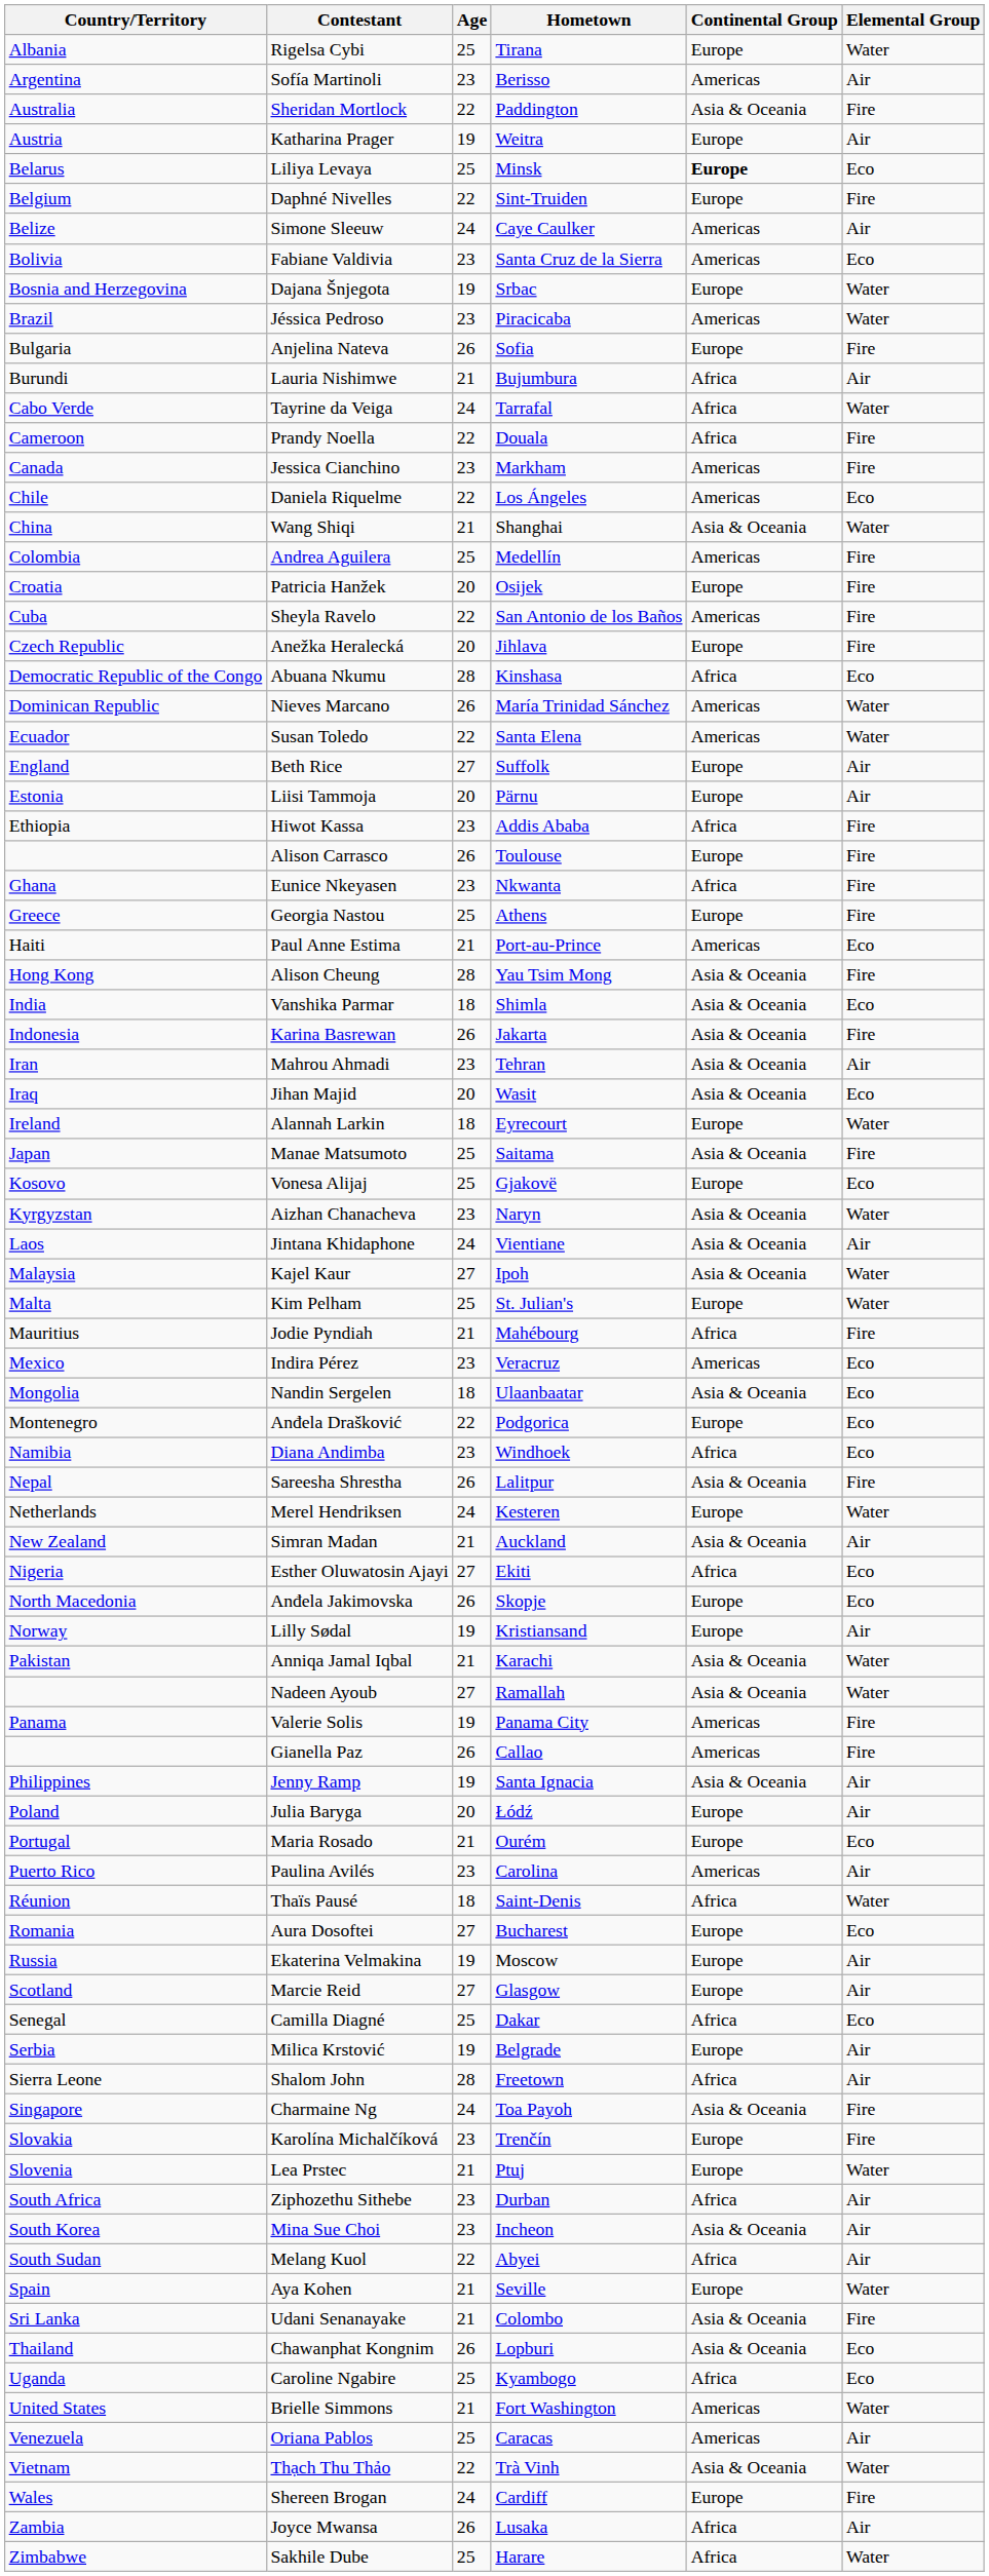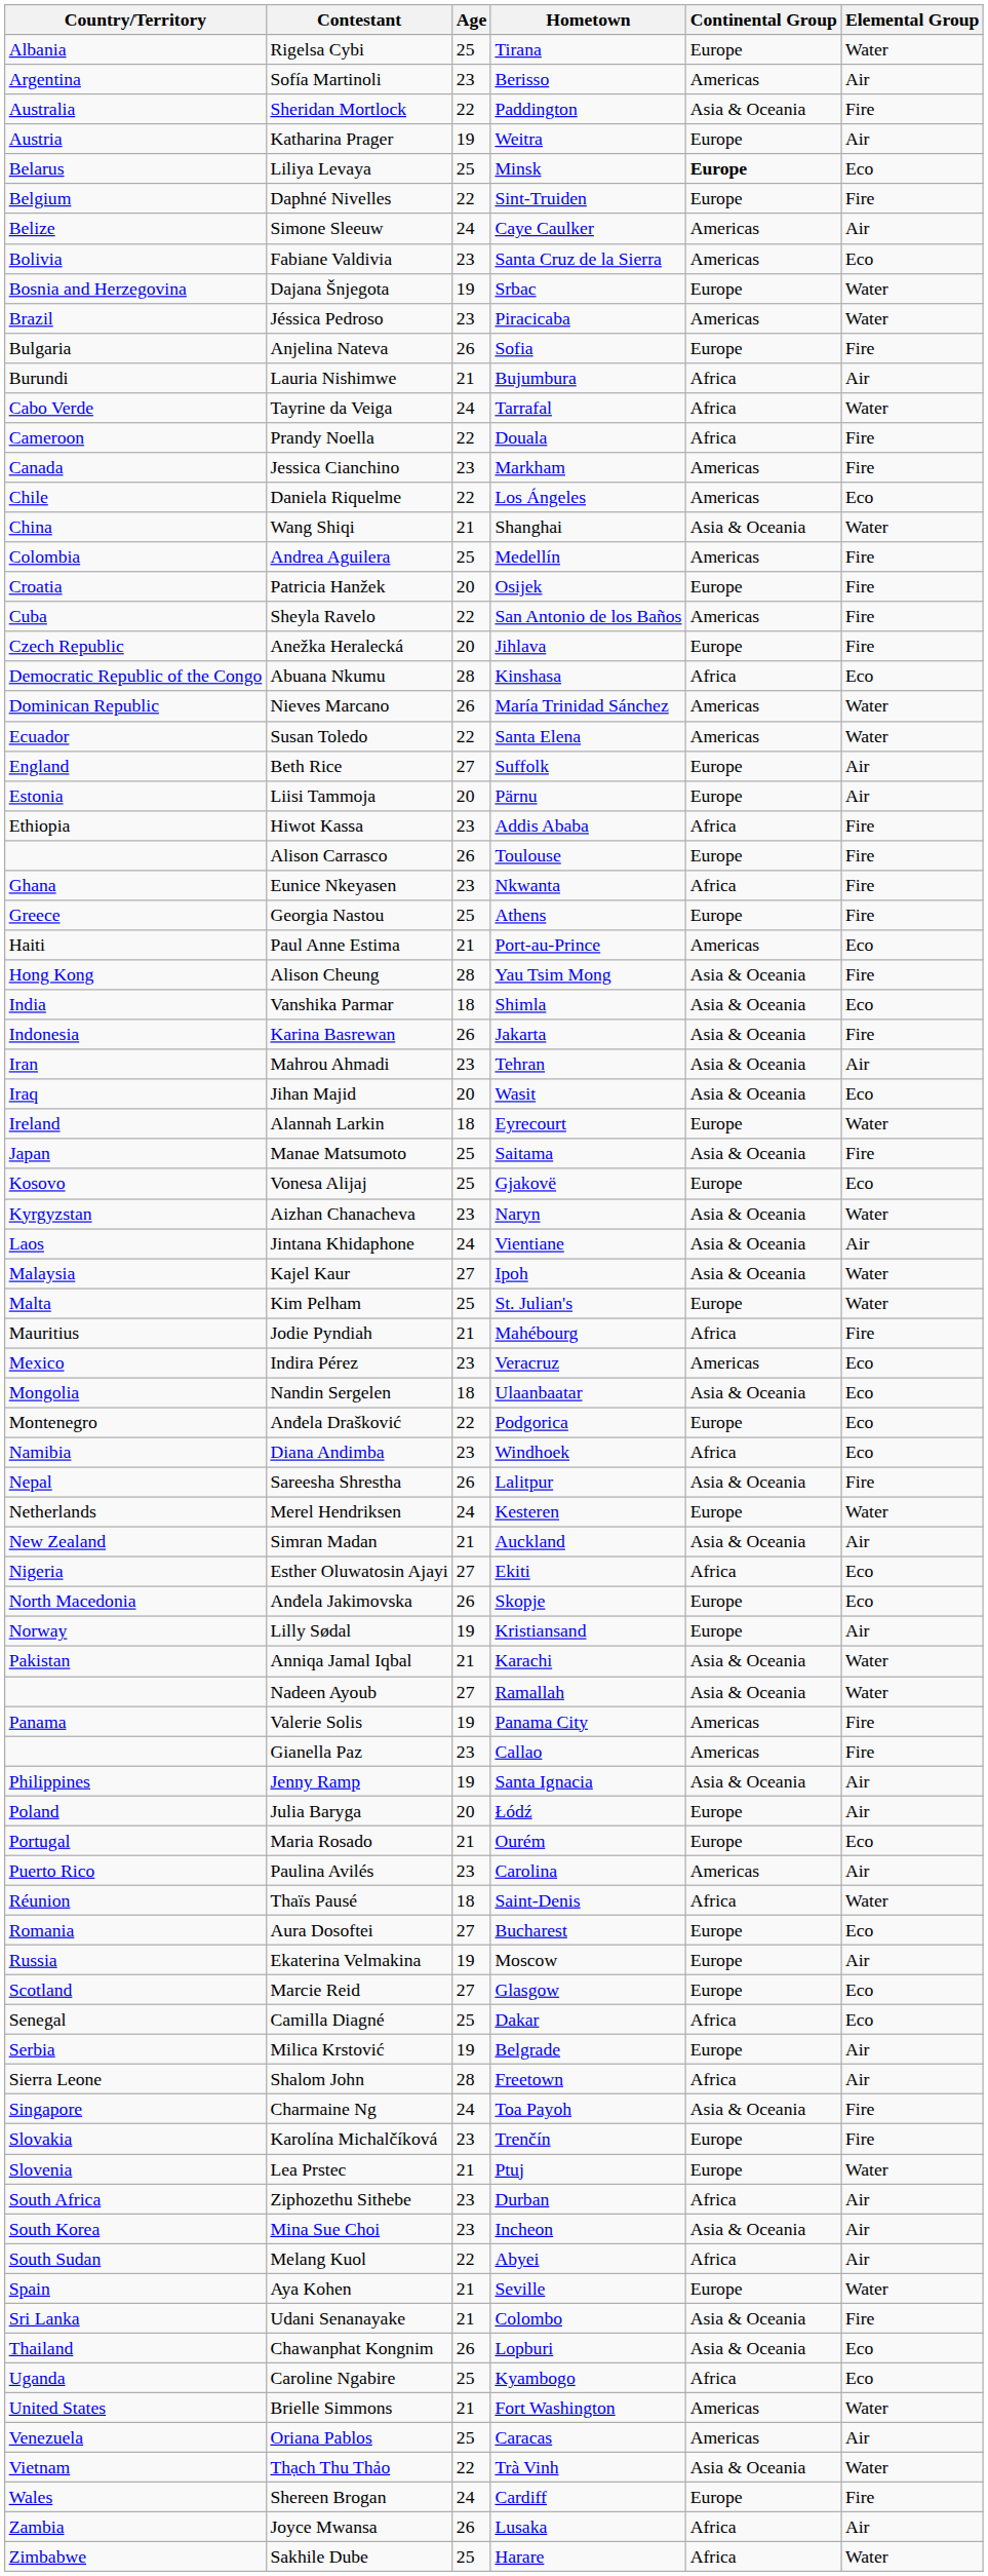 <table class="wikitable sortable" style="font-size: 95%;">
 <tr>
 <th>Country/Territory</th>
 <th>Contestant</th>
 <th>Age</th>
 <th>Hometown</th>
 <th>Continental Group</th>
 <th>Elemental Group</th>
 </tr>
 <tr>
 <td> <a href='#'>Albania</a></td>
 <td>Rigelsa Cybi</td>
 <td>25</td>
 <td><a href='#'>Tirana</a></td>
 <td>Europe</td>
 <td>Water</td>
 </tr>
 <tr>
 <td> <a href='#'>Argentina</a></td>
 <td>Sofía Martinoli</td>
 <td>23</td>
 <td><a href='#'>Berisso</a></td>
 <td>Americas</td>
 <td>Air</td>
 </tr>
 <tr>
 <td> <a href='#'>Australia</a></td>
 <td><a href='#'>Sheridan Mortlock</a></td>
 <td>22</td>
 <td><a href='#'>Paddington</a></td>
 <td>Asia & Oceania</td>
 <td>Fire</td>
 </tr>
 <tr>
 <td> <a href='#'>Austria</a></td>
 <td>Katharina Prager</td>
 <td>19</td>
 <td><a href='#'>Weitra</a></td>
 <td>Europe</td>
 <td>Air</td>
 </tr>
 <tr>
 <td> <a href='#'>Belarus</a></td>
 <td>Liliya Levaya</td>
 <td>25</td>
 <td><a href='#'>Minsk</a></td>
 <td><strong>Europe</strong></td>
 <td>Eco</td>
 </tr>
 <tr>
 <td> <a href='#'>Belgium</a></td>
 <td>Daphné Nivelles</td>
 <td>22</td>
 <td><a href='#'>Sint-Truiden</a></td>
 <td>Europe</td>
 <td>Fire</td>
 </tr>
 <tr>
 <td> <a href='#'>Belize</a></td>
 <td>Simone Sleeuw</td>
 <td>24</td>
 <td><a href='#'>Caye Caulker</a></td>
 <td>Americas</td>
 <td>Air</td>
 </tr>
 <tr>
 <td> <a href='#'>Bolivia</a></td>
 <td>Fabiane Valdivia</td>
 <td>23</td>
 <td><a href='#'>Santa Cruz de la Sierra</a></td>
 <td>Americas</td>
 <td>Eco</td>
 </tr>
 <tr>
 <td> <a href='#'>Bosnia and Herzegovina</a></td>
 <td>Dajana Šnjegota</td>
 <td>19</td>
 <td><a href='#'>Srbac</a></td>
 <td>Europe</td>
 <td>Water</td>
 </tr>
 <tr>
 <td> <a href='#'>Brazil</a></td>
 <td>Jéssica Pedroso</td>
 <td>23</td>
 <td><a href='#'>Piracicaba</a></td>
 <td>Americas</td>
 <td>Water</td>
 </tr>
 <tr>
 <td> Bulgaria</td>
 <td>Anjelina Nateva</td>
 <td>26</td>
 <td><a href='#'>Sofia</a></td>
 <td>Europe</td>
 <td>Fire</td>
 </tr>
 <tr>
 <td> Burundi</td>
 <td>Lauria Nishimwe</td>
 <td>21</td>
 <td><a href='#'>Bujumbura</a></td>
 <td>Africa</td>
 <td>Air</td>
 </tr>
 <tr>
 <td> <a href='#'>Cabo Verde</a></td>
 <td>Tayrine da Veiga</td>
 <td>24</td>
 <td><a href='#'>Tarrafal</a></td>
 <td>Africa</td>
 <td>Water</td>
 </tr>
 <tr>
 <td> <a href='#'>Cameroon</a></td>
 <td>Prandy Noella</td>
 <td>22</td>
 <td><a href='#'>Douala</a></td>
 <td>Africa</td>
 <td>Fire</td>
 </tr>
 <tr>
 <td> <a href='#'>Canada</a></td>
 <td>Jessica Cianchino</td>
 <td>23</td>
 <td><a href='#'>Markham</a></td>
 <td>Americas</td>
 <td>Fire</td>
 </tr>
 <tr>
 <td> <a href='#'>Chile</a></td>
 <td>Daniela Riquelme</td>
 <td>22</td>
 <td><a href='#'>Los Ángeles</a></td>
 <td>Americas</td>
 <td>Eco</td>
 </tr>
 <tr>
 <td> <a href='#'>China</a></td>
 <td>Wang Shiqi</td>
 <td>21</td>
 <td>Shanghai</td>
 <td>Asia & Oceania</td>
 <td>Water</td>
 </tr>
 <tr>
 <td> <a href='#'>Colombia</a></td>
 <td><a href='#'>Andrea Aguilera</a></td>
 <td>25</td>
 <td><a href='#'>Medellín</a></td>
 <td>Americas</td>
 <td>Fire</td>
 </tr>
 <tr>
 <td> <a href='#'>Croatia</a></td>
 <td>Patricia Hanžek</td>
 <td>20</td>
 <td><a href='#'>Osijek</a></td>
 <td>Europe</td>
 <td>Fire</td>
 </tr>
 <tr>
 <td> <a href='#'>Cuba</a></td>
 <td>Sheyla Ravelo</td>
 <td>22</td>
 <td><a href='#'>San Antonio de los Baños</a></td>
 <td>Americas</td>
 <td>Fire</td>
 </tr>
 <tr>
 <td> <a href='#'>Czech Republic</a></td>
 <td>Anežka Heralecká</td>
 <td>20</td>
 <td><a href='#'>Jihlava</a></td>
 <td>Europe</td>
 <td>Fire</td>
 </tr>
 <tr>
 <td> <a href='#'>Democratic Republic of the Congo</a></td>
 <td>Abuana Nkumu</td>
 <td>28</td>
 <td><a href='#'>Kinshasa</a></td>
 <td>Africa</td>
 <td>Eco</td>
 </tr>
 <tr>
 <td> <a href='#'>Dominican Republic</a></td>
 <td>Nieves Marcano</td>
 <td>26</td>
 <td><a href='#'>María Trinidad Sánchez</a></td>
 <td>Americas</td>
 <td>Water</td>
 </tr>
 <tr>
 <td> <a href='#'>Ecuador</a></td>
 <td>Susan Toledo</td>
 <td>22</td>
 <td><a href='#'>Santa Elena</a></td>
 <td>Americas</td>
 <td>Water</td>
 </tr>
 <tr>
 <td> <a href='#'>England</a></td>
 <td>Beth Rice</td>
 <td>27</td>
 <td><a href='#'>Suffolk</a></td>
 <td>Europe</td>
 <td>Air</td>
 </tr>
 <tr>
 <td> <a href='#'>Estonia</a></td>
 <td>Liisi Tammoja</td>
 <td>20</td>
 <td><a href='#'>Pärnu</a></td>
 <td>Europe</td>
 <td>Air</td>
 </tr>
 <tr>
 <td> Ethiopia</td>
 <td>Hiwot Kassa</td>
 <td>23</td>
 <td><a href='#'>Addis Ababa</a></td>
 <td>Africa</td>
 <td>Fire</td>
 </tr>
 <tr>
 <td></td>
 <td>Alison Carrasco</td>
 <td>26</td>
 <td><a href='#'>Toulouse</a></td>
 <td>Europe</td>
 <td>Fire</td>
 </tr>
 <tr>
 <td> <a href='#'>Ghana</a></td>
 <td>Eunice Nkeyasen</td>
 <td>23</td>
 <td><a href='#'>Nkwanta</a></td>
 <td>Africa</td>
 <td>Fire</td>
 </tr>
 <tr>
 <td> <a href='#'>Greece</a></td>
 <td>Georgia Nastou</td>
 <td>25</td>
 <td><a href='#'>Athens</a></td>
 <td>Europe</td>
 <td>Fire</td>
 </tr>
 <tr>
 <td> Haiti</td>
 <td>Paul Anne Estima</td>
 <td>21</td>
 <td><a href='#'>Port-au-Prince</a></td>
 <td>Americas</td>
 <td>Eco</td>
 </tr>
 <tr>
 <td> <a href='#'>Hong Kong</a></td>
 <td>Alison Cheung</td>
 <td>28</td>
 <td><a href='#'>Yau Tsim Mong</a></td>
 <td>Asia & Oceania</td>
 <td>Fire</td>
 </tr>
 <tr>
 <td> <a href='#'>India</a></td>
 <td>Vanshika Parmar</td>
 <td>18</td>
 <td><a href='#'>Shimla</a></td>
 <td>Asia & Oceania</td>
 <td>Eco</td>
 </tr>
 <tr>
 <td> <a href='#'>Indonesia</a></td>
 <td><a href='#'>Karina Basrewan</a></td>
 <td>26</td>
 <td><a href='#'>Jakarta</a></td>
 <td>Asia & Oceania</td>
 <td>Fire</td>
 </tr>
 <tr>
 <td> <a href='#'>Iran</a></td>
 <td>Mahrou Ahmadi</td>
 <td>23</td>
 <td><a href='#'>Tehran</a></td>
 <td>Asia & Oceania</td>
 <td>Air</td>
 </tr>
 <tr>
 <td> <a href='#'>Iraq</a></td>
 <td>Jihan Majid</td>
 <td>20</td>
 <td><a href='#'>Wasit</a></td>
 <td>Asia & Oceania</td>
 <td>Eco</td>
 </tr>
 <tr>
 <td> <a href='#'>Ireland</a></td>
 <td>Alannah Larkin</td>
 <td>18</td>
 <td><a href='#'>Eyrecourt</a></td>
 <td>Europe</td>
 <td>Water</td>
 </tr>
 <tr>
 <td> <a href='#'>Japan</a></td>
 <td>Manae Matsumoto</td>
 <td>25</td>
 <td><a href='#'>Saitama</a></td>
 <td>Asia & Oceania</td>
 <td>Fire</td>
 </tr>
 <tr>
 <td> <a href='#'>Kosovo</a></td>
 <td>Vonesa Alijaj</td>
 <td>25</td>
 <td><a href='#'>Gjakovë</a></td>
 <td>Europe</td>
 <td>Eco</td>
 </tr>
 <tr>
 <td> <a href='#'>Kyrgyzstan</a></td>
 <td>Aizhan Chanacheva</td>
 <td>23</td>
 <td><a href='#'>Naryn</a></td>
 <td>Asia & Oceania</td>
 <td>Water</td>
 </tr>
 <tr>
 <td> <a href='#'>Laos</a></td>
 <td>Jintana Khidaphone</td>
 <td>24</td>
 <td><a href='#'>Vientiane</a></td>
 <td>Asia & Oceania</td>
 <td>Air</td>
 </tr>
 <tr>
 <td> <a href='#'>Malaysia</a></td>
 <td>Kajel Kaur</td>
 <td>27</td>
 <td><a href='#'>Ipoh</a></td>
 <td>Asia & Oceania</td>
 <td>Water</td>
 </tr>
 <tr>
 <td> <a href='#'>Malta</a></td>
 <td>Kim Pelham</td>
 <td>25</td>
 <td><a href='#'>St. Julian's</a></td>
 <td>Europe</td>
 <td>Water</td>
 </tr>
 <tr>
 <td> Mauritius</td>
 <td>Jodie Pyndiah</td>
 <td>21</td>
 <td><a href='#'>Mahébourg</a></td>
 <td>Africa</td>
 <td>Fire</td>
 </tr>
 <tr>
 <td> <a href='#'>Mexico</a></td>
 <td>Indira Pérez</td>
 <td>23</td>
 <td><a href='#'>Veracruz</a></td>
 <td>Americas</td>
 <td>Eco</td>
 </tr>
 <tr>
 <td> <a href='#'>Mongolia</a></td>
 <td>Nandin Sergelen</td>
 <td>18</td>
 <td><a href='#'>Ulaanbaatar</a></td>
 <td>Asia & Oceania</td>
 <td>Eco</td>
 </tr>
 <tr>
 <td> Montenegro</td>
 <td>Anđela Drašković</td>
 <td>22</td>
 <td><a href='#'>Podgorica</a></td>
 <td>Europe</td>
 <td>Eco</td>
 </tr>
 <tr>
 <td> <a href='#'>Namibia</a></td>
 <td><a href='#'>Diana Andimba</a></td>
 <td>23</td>
 <td><a href='#'>Windhoek</a></td>
 <td>Africa</td>
 <td>Eco</td>
 </tr>
 <tr>
 <td> <a href='#'>Nepal</a></td>
 <td>Sareesha Shrestha</td>
 <td>26</td>
 <td><a href='#'>Lalitpur</a></td>
 <td>Asia & Oceania</td>
 <td>Fire</td>
 </tr>
 <tr>
 <td> Netherlands</td>
 <td>Merel Hendriksen</td>
 <td>24</td>
 <td><a href='#'>Kesteren</a></td>
 <td>Europe</td>
 <td>Water</td>
 </tr>
 <tr>
 <td> <a href='#'>New Zealand</a></td>
 <td>Simran Madan</td>
 <td>21</td>
 <td><a href='#'>Auckland</a></td>
 <td>Asia & Oceania</td>
 <td>Air</td>
 </tr>
 <tr>
 <td> <a href='#'>Nigeria</a></td>
 <td>Esther Oluwatosin Ajayi</td>
 <td>27</td>
 <td><a href='#'>Ekiti</a></td>
 <td>Africa</td>
 <td>Eco</td>
 </tr>
 <tr>
 <td> <a href='#'>North Macedonia</a></td>
 <td>Anđela Jakimovska</td>
 <td>26</td>
 <td><a href='#'>Skopje</a></td>
 <td>Europe</td>
 <td>Eco</td>
 </tr>
 <tr>
 <td> <a href='#'>Norway</a></td>
 <td>Lilly Sødal</td>
 <td>19</td>
 <td><a href='#'>Kristiansand</a></td>
 <td>Europe</td>
 <td>Air</td>
 </tr>
 <tr>
 <td> <a href='#'>Pakistan</a></td>
 <td>Anniqa Jamal Iqbal</td>
 <td>21</td>
 <td><a href='#'>Karachi</a></td>
 <td>Asia & Oceania</td>
 <td>Water</td>
 </tr>
 <tr>
 <td></td>
 <td>Nadeen Ayoub</td>
 <td>27</td>
 <td><a href='#'>Ramallah</a></td>
 <td>Asia & Oceania</td>
 <td>Water</td>
 </tr>
 <tr>
 <td> <a href='#'>Panama</a></td>
 <td>Valerie Solis</td>
 <td>19</td>
 <td><a href='#'>Panama City</a></td>
 <td>Americas</td>
 <td>Fire</td>
 </tr>
 <tr>
 <td></td>
 <td>Gianella Paz</td>
-<td>26</td>
+<td>23</td>
 <td><a href='#'>Callao</a></td>
 <td>Americas</td>
 <td>Fire</td>
 </tr>
 <tr>
 <td> <a href='#'>Philippines</a></td>
 <td><a href='#'>Jenny Ramp</a></td>
 <td>19</td>
 <td><a href='#'>Santa Ignacia</a></td>
 <td>Asia & Oceania</td>
 <td>Air</td>
 </tr>
 <tr>
 <td> <a href='#'>Poland</a></td>
 <td>Julia Baryga</td>
 <td>20</td>
 <td><a href='#'>Łódź</a></td>
 <td>Europe</td>
 <td>Air</td>
 </tr>
 <tr>
 <td> <a href='#'>Portugal</a></td>
 <td>Maria Rosado</td>
 <td>21</td>
 <td><a href='#'>Ourém</a></td>
 <td>Europe</td>
 <td>Eco</td>
 </tr>
 <tr>
 <td> <a href='#'>Puerto Rico</a></td>
 <td>Paulina Avilés</td>
 <td>23</td>
 <td><a href='#'>Carolina</a></td>
 <td>Americas</td>
 <td>Air</td>
 </tr>
 <tr>
 <td> <a href='#'>Réunion</a></td>
 <td>Thaïs Pausé</td>
 <td>18</td>
 <td><a href='#'>Saint-Denis</a></td>
 <td>Africa</td>
 <td>Water</td>
 </tr>
 <tr>
 <td> <a href='#'>Romania</a></td>
 <td>Aura Dosoftei</td>
 <td>27</td>
 <td><a href='#'>Bucharest</a></td>
 <td>Europe</td>
 <td>Eco</td>
 </tr>
 <tr>
 <td> <a href='#'>Russia</a></td>
 <td>Ekaterina Velmakina</td>
 <td>19</td>
 <td>Moscow</td>
 <td>Europe</td>
 <td>Air</td>
 </tr>
 <tr>
 <td> <a href='#'>Scotland</a></td>
 <td>Marcie Reid</td>
 <td>27</td>
 <td><a href='#'>Glasgow</a></td>
 <td>Europe</td>
-<td>Air</td>
+<td>Eco</td>
 </tr>
 <tr>
 <td> Senegal</td>
 <td>Camilla Diagné</td>
 <td>25</td>
 <td><a href='#'>Dakar</a></td>
 <td>Africa</td>
 <td>Eco</td>
 </tr>
 <tr>
 <td> <a href='#'>Serbia</a></td>
 <td>Milica Krstović</td>
 <td>19</td>
 <td><a href='#'>Belgrade</a></td>
 <td>Europe</td>
 <td>Air</td>
 </tr>
 <tr>
 <td> Sierra Leone</td>
 <td>Shalom John</td>
 <td>28</td>
 <td><a href='#'>Freetown</a></td>
 <td>Africa</td>
 <td>Air</td>
 </tr>
 <tr>
 <td> <a href='#'>Singapore</a></td>
 <td>Charmaine Ng</td>
 <td>24</td>
 <td><a href='#'>Toa Payoh</a></td>
 <td>Asia & Oceania</td>
 <td>Fire</td>
 </tr>
 <tr>
 <td> <a href='#'>Slovakia</a></td>
 <td>Karolína Michalčíková</td>
 <td>23</td>
 <td><a href='#'>Trenčín</a></td>
 <td>Europe</td>
 <td>Fire</td>
 </tr>
 <tr>
 <td> <a href='#'>Slovenia</a></td>
 <td>Lea Prstec</td>
 <td>21</td>
 <td><a href='#'>Ptuj</a></td>
 <td>Europe</td>
 <td>Water</td>
 </tr>
 <tr>
 <td> <a href='#'>South Africa</a></td>
 <td>Ziphozethu Sithebe</td>
 <td>23</td>
 <td><a href='#'>Durban</a></td>
 <td>Africa</td>
 <td>Air</td>
 </tr>
 <tr>
 <td> <a href='#'>South Korea</a></td>
 <td><a href='#'>Mina Sue Choi</a></td>
 <td>23</td>
 <td><a href='#'>Incheon</a></td>
 <td>Asia & Oceania</td>
 <td>Air</td>
 </tr>
 <tr>
 <td> <a href='#'>South Sudan</a></td>
 <td>Melang Kuol</td>
 <td>22</td>
 <td><a href='#'>Abyei</a></td>
 <td>Africa</td>
 <td>Air</td>
 </tr>
 <tr>
 <td> <a href='#'>Spain</a></td>
 <td>Aya Kohen</td>
 <td>21</td>
 <td><a href='#'>Seville</a></td>
 <td>Europe</td>
 <td>Water</td>
 </tr>
 <tr>
 <td> <a href='#'>Sri Lanka</a></td>
 <td>Udani Senanayake</td>
 <td>21</td>
 <td><a href='#'>Colombo</a></td>
 <td>Asia & Oceania</td>
 <td>Fire</td>
 </tr>
 <tr>
 <td> <a href='#'>Thailand</a></td>
 <td>Chawanphat Kongnim</td>
 <td>26</td>
 <td><a href='#'>Lopburi</a></td>
 <td>Asia & Oceania</td>
 <td>Eco</td>
 </tr>
 <tr>
 <td> <a href='#'>Uganda</a></td>
 <td>Caroline Ngabire</td>
 <td>25</td>
 <td><a href='#'>Kyambogo</a></td>
 <td>Africa</td>
 <td>Eco</td>
 </tr>
 <tr>
 <td> <a href='#'>United States</a></td>
 <td>Brielle Simmons</td>
 <td>21</td>
 <td><a href='#'>Fort Washington</a></td>
 <td>Americas</td>
 <td>Water</td>
 </tr>
 <tr>
 <td> <a href='#'>Venezuela</a></td>
 <td><a href='#'>Oriana Pablos</a></td>
 <td>25</td>
 <td><a href='#'>Caracas</a></td>
 <td>Americas</td>
 <td>Air</td>
 </tr>
 <tr>
 <td> <a href='#'>Vietnam</a></td>
 <td><a href='#'>Thạch Thu Thảo</a></td>
 <td>22</td>
 <td><a href='#'>Trà Vinh</a></td>
 <td>Asia & Oceania</td>
 <td>Water</td>
 </tr>
 <tr>
 <td> <a href='#'>Wales</a></td>
 <td>Shereen Brogan</td>
 <td>24</td>
 <td><a href='#'>Cardiff</a></td>
 <td>Europe</td>
 <td>Fire</td>
 </tr>
 <tr>
 <td> <a href='#'>Zambia</a></td>
 <td>Joyce Mwansa</td>
 <td>26</td>
 <td><a href='#'>Lusaka</a></td>
 <td>Africa</td>
 <td>Air</td>
 </tr>
 <tr>
 <td> <a href='#'>Zimbabwe</a></td>
 <td>Sakhile Dube</td>
 <td>25</td>
 <td><a href='#'>Harare</a></td>
 <td>Africa</td>
 <td>Water</td>
 </tr>
 </table>
